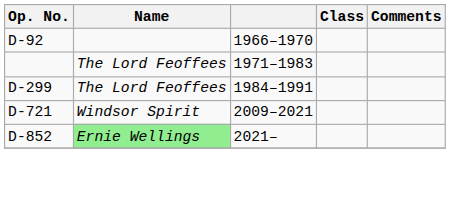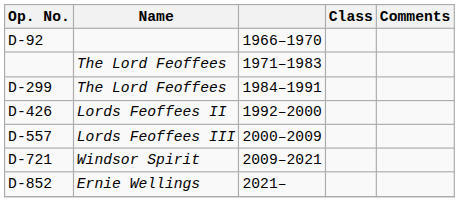 <table class="wikitable">
 <tr>
 <th>Op. No.</th>
 <th>Name</th>
 <th></th>
 <th>Class</th>
 <th>Comments</th>
 </tr>
 <tr>
 <td>D-92</td>
 <td></td>
 <td>1966–1970</td>
 <td></td>
 <td></td>
 </tr>
 <tr>
 <td></td>
 <td><em>The Lord Feoffees</em></td>
 <td>1971–1983</td>
 <td></td>
 <td></td>
 </tr>
 <tr>
 <td>D-299</td>
 <td><em>The Lord Feoffees</em></td>
 <td>1984–1991</td>
 <td></td>
 <td></td>
 </tr>
 <tr>
+<td>D-426</td>
+<td><em>Lords Feoffees II</em></td>
+<td>1992–2000</td>
+<td></td>
+<td></td>
+</tr>
+<tr>
+<td>D-557</td>
+<td><em>Lords Feoffees III</em></td>
+<td>2000–2009</td>
+<td></td>
+<td></td>
+</tr>
+<tr>
 <td>D-721</td>
 <td><em>Windsor Spirit</em></td>
 <td>2009–2021</td>
 <td></td>
 <td></td>
 </tr>
 <tr>
 <td>D-852</td>
-<td style="background: lightgreen;"><em>Ernie Wellings</em></td>
+<td><em>Ernie Wellings</em></td>
 <td>2021–</td>
 <td></td>
 <td></td>
 </tr>
 <tr>
 </tr>
 </table>
